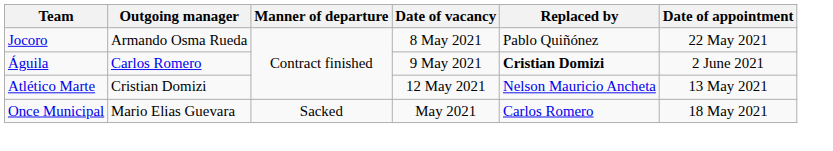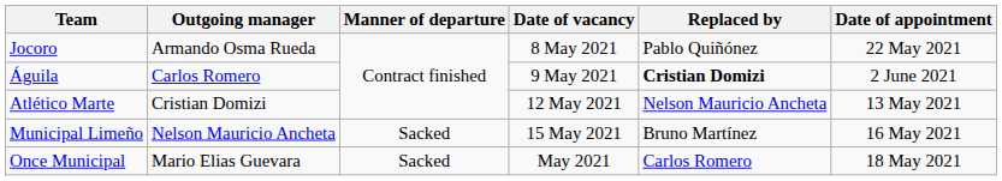 <table class="wikitable">
 <tr>
 <th>Team</th>
 <th>Outgoing manager</th>
 <th>Manner of departure</th>
 <th>Date of vacancy</th>
 <th>Replaced by</th>
 <th>Date of appointment</th>
 </tr>
 <tr>
 <td><a href='#'>Jocoro</a></td>
 <td> Armando Osma Rueda</td>
 <td rowspan="3" style="text-align:center">Contract finished</td>
 <td style="text-align:center">8 May 2021</td>
 <td> Pablo Quiñónez</td>
 <td style="text-align:center">22 May 2021</td>
 </tr>
 <tr>
 <td><a href='#'>Águila</a></td>
 <td> <a href='#'>Carlos Romero</a></td>
 <td style="text-align:center">9 May 2021</td>
 <td><strong> Cristian Domizi</strong></td>
 <td style="text-align:center">2 June 2021</td>
 </tr>
 <tr>
 <td><a href='#'>Atlético Marte</a></td>
 <td> Cristian Domizi</td>
 <td style="text-align:center">12 May 2021</td>
 <td> <a href='#'>Nelson Mauricio Ancheta</a></td>
 <td style="text-align:center">13 May 2021</td>
 </tr>
 <tr>
+<td><a href='#'>Municipal Limeño</a></td>
+<td> <a href='#'>Nelson Mauricio Ancheta</a></td>
+<td style="text-align:center">Sacked</td>
+<td style="text-align:center">15 May 2021</td>
+<td> Bruno Martínez</td>
+<td style="text-align:center">16 May 2021</td>
+</tr>
+<tr>
 <td><a href='#'>Once Municipal</a></td>
 <td> Mario Elias Guevara</td>
 <td style="text-align:center">Sacked</td>
 <td style="text-align:center">May 2021</td>
 <td> <a href='#'>Carlos Romero</a></td>
 <td style="text-align:center">18 May 2021</td>
 </tr>
 </table>
